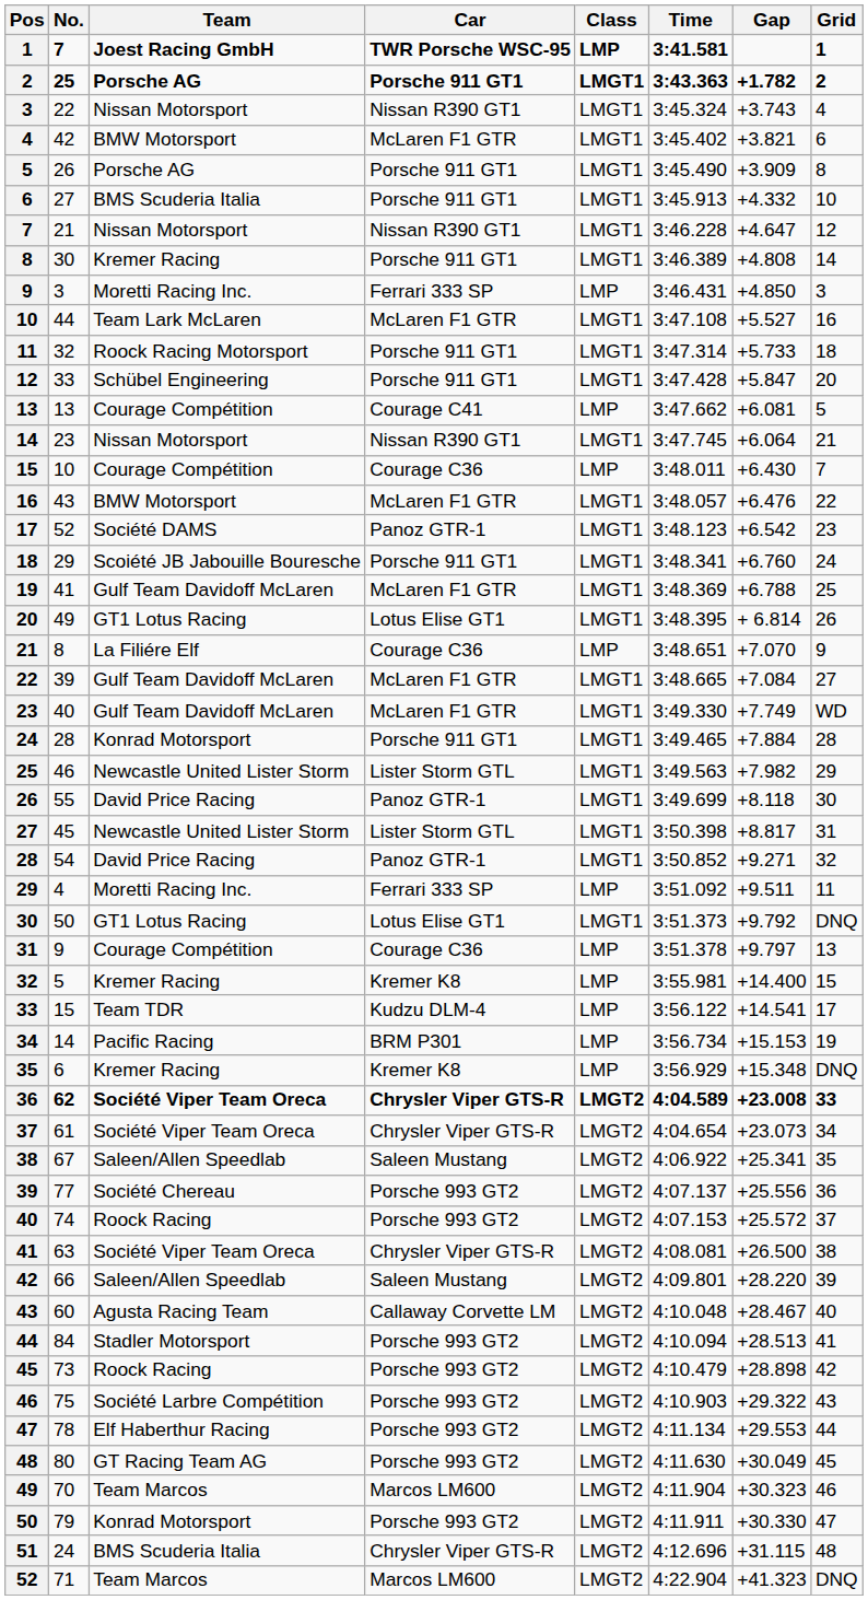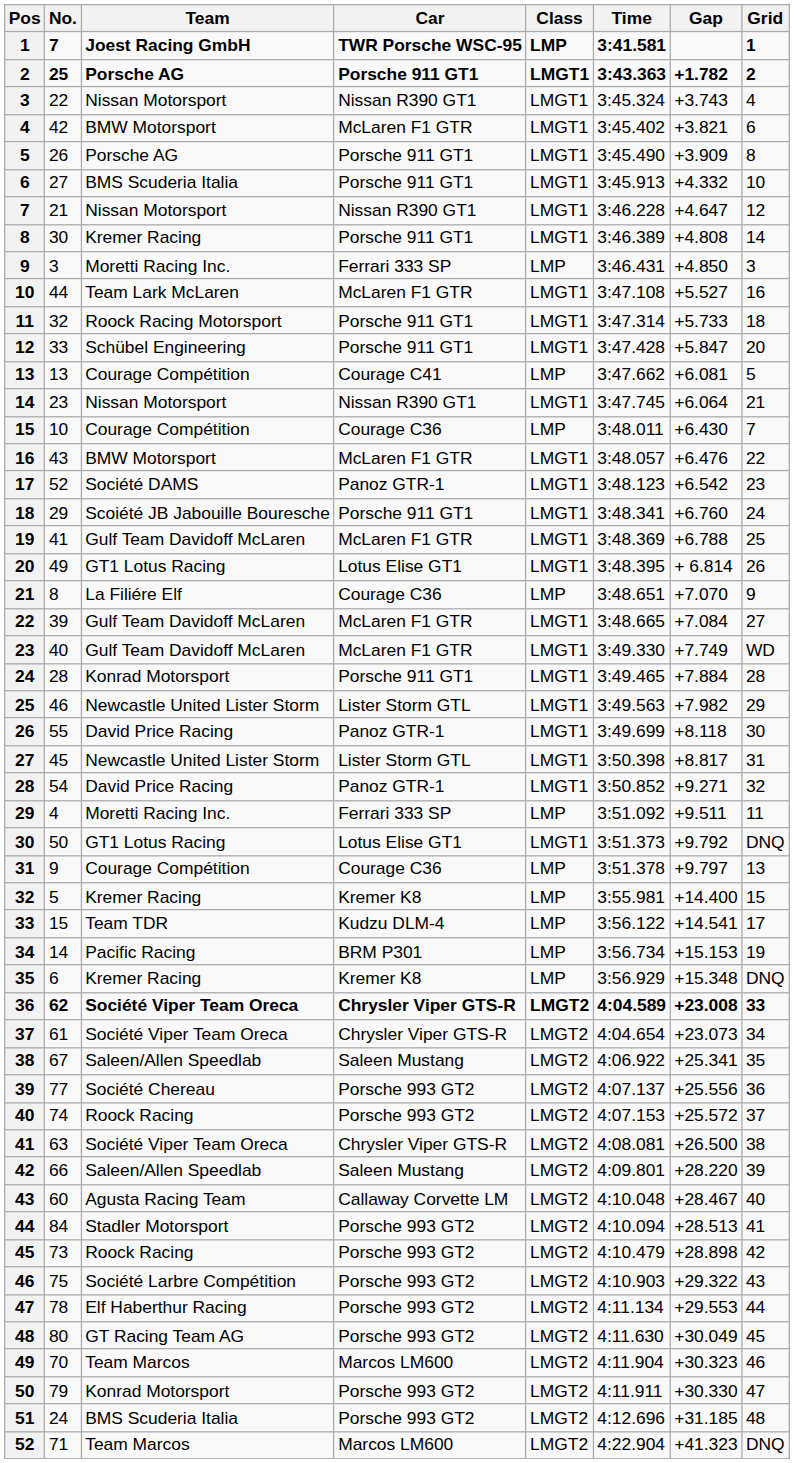 <table class="wikitable" style="font-size:85%;">
 <tr>
 <th>Pos</th>
 <th>No.</th>
 <th>Team</th>
 <th>Car</th>
 <th>Class</th>
 <th>Time</th>
 <th>Gap</th>
 <th>Grid</th>
 </tr>
 <tr style="font-weight:bold">
 <th>1</th>
 <td>7</td>
 <td>Joest Racing GmbH</td>
 <td>TWR Porsche WSC-95</td>
 <td>LMP</td>
 <td>3:41.581</td>
 <td></td>
 <td>1</td>
 </tr>
 <tr style="font-weight:bold">
 <th>2</th>
 <td>25</td>
 <td>Porsche AG</td>
 <td>Porsche 911 GT1</td>
 <td>LMGT1</td>
 <td>3:43.363</td>
 <td>+1.782</td>
 <td>2</td>
 </tr>
 <tr>
 <th>3</th>
 <td>22</td>
 <td>Nissan Motorsport</td>
 <td>Nissan R390 GT1</td>
 <td>LMGT1</td>
 <td>3:45.324</td>
 <td>+3.743</td>
 <td>4</td>
 </tr>
 <tr>
 <th>4</th>
 <td>42</td>
 <td>BMW Motorsport</td>
 <td>McLaren F1 GTR</td>
 <td>LMGT1</td>
 <td>3:45.402</td>
 <td>+3.821</td>
 <td>6</td>
 </tr>
 <tr>
 <th>5</th>
 <td>26</td>
 <td>Porsche AG</td>
 <td>Porsche 911 GT1</td>
 <td>LMGT1</td>
 <td>3:45.490</td>
 <td>+3.909</td>
 <td>8</td>
 </tr>
 <tr>
 <th>6</th>
 <td>27</td>
 <td>BMS Scuderia Italia</td>
 <td>Porsche 911 GT1</td>
 <td>LMGT1</td>
 <td>3:45.913</td>
 <td>+4.332</td>
 <td>10</td>
 </tr>
 <tr>
 <th>7</th>
 <td>21</td>
 <td>Nissan Motorsport</td>
 <td>Nissan R390 GT1</td>
 <td>LMGT1</td>
 <td>3:46.228</td>
 <td>+4.647</td>
 <td>12</td>
 </tr>
 <tr>
 <th>8</th>
 <td>30</td>
 <td>Kremer Racing</td>
 <td>Porsche 911 GT1</td>
 <td>LMGT1</td>
 <td>3:46.389</td>
 <td>+4.808</td>
 <td>14</td>
 </tr>
 <tr>
 <th>9</th>
 <td>3</td>
 <td>Moretti Racing Inc.</td>
 <td>Ferrari 333 SP</td>
 <td>LMP</td>
 <td>3:46.431</td>
 <td>+4.850</td>
 <td>3</td>
 </tr>
 <tr>
 <th>10</th>
 <td>44</td>
 <td>Team Lark McLaren</td>
 <td>McLaren F1 GTR</td>
 <td>LMGT1</td>
 <td>3:47.108</td>
 <td>+5.527</td>
 <td>16</td>
 </tr>
 <tr>
 <th>11</th>
 <td>32</td>
 <td>Roock Racing Motorsport</td>
 <td>Porsche 911 GT1</td>
 <td>LMGT1</td>
 <td>3:47.314</td>
 <td>+5.733</td>
 <td>18</td>
 </tr>
 <tr>
 <th>12</th>
 <td>33</td>
 <td>Schübel Engineering</td>
 <td>Porsche 911 GT1</td>
 <td>LMGT1</td>
 <td>3:47.428</td>
 <td>+5.847</td>
 <td>20</td>
 </tr>
 <tr>
 <th>13</th>
 <td>13</td>
 <td>Courage Compétition</td>
 <td>Courage C41</td>
 <td>LMP</td>
 <td>3:47.662</td>
 <td>+6.081</td>
 <td>5</td>
 </tr>
 <tr>
 <th>14</th>
 <td>23</td>
 <td>Nissan Motorsport</td>
 <td>Nissan R390 GT1</td>
 <td>LMGT1</td>
 <td>3:47.745</td>
 <td>+6.064</td>
 <td>21</td>
 </tr>
 <tr>
 <th>15</th>
 <td>10</td>
 <td>Courage Compétition</td>
 <td>Courage C36</td>
 <td>LMP</td>
 <td>3:48.011</td>
 <td>+6.430</td>
 <td>7</td>
 </tr>
 <tr>
 <th>16</th>
 <td>43</td>
 <td>BMW Motorsport</td>
 <td>McLaren F1 GTR</td>
 <td>LMGT1</td>
 <td>3:48.057</td>
 <td>+6.476</td>
 <td>22</td>
 </tr>
 <tr>
 <th>17</th>
 <td>52</td>
 <td>Société DAMS</td>
 <td>Panoz GTR-1</td>
 <td>LMGT1</td>
 <td>3:48.123</td>
 <td>+6.542</td>
 <td>23</td>
 </tr>
 <tr>
 <th>18</th>
 <td>29</td>
 <td>Scoiété JB Jabouille Bouresche</td>
 <td>Porsche 911 GT1</td>
 <td>LMGT1</td>
 <td>3:48.341</td>
 <td>+6.760</td>
 <td>24</td>
 </tr>
 <tr>
 <th>19</th>
 <td>41</td>
 <td>Gulf Team Davidoff McLaren</td>
 <td>McLaren F1 GTR</td>
 <td>LMGT1</td>
 <td>3:48.369</td>
 <td>+6.788</td>
 <td>25</td>
 </tr>
 <tr>
 <th>20</th>
 <td>49</td>
 <td>GT1 Lotus Racing</td>
 <td>Lotus Elise GT1</td>
 <td>LMGT1</td>
 <td>3:48.395</td>
 <td>+ 6.814</td>
 <td>26</td>
 </tr>
 <tr>
 <th>21</th>
 <td>8</td>
 <td>La Filiére Elf</td>
 <td>Courage C36</td>
 <td>LMP</td>
 <td>3:48.651</td>
 <td>+7.070</td>
 <td>9</td>
 </tr>
 <tr>
 <th>22</th>
 <td>39</td>
 <td>Gulf Team Davidoff McLaren</td>
 <td>McLaren F1 GTR</td>
 <td>LMGT1</td>
 <td>3:48.665</td>
 <td>+7.084</td>
 <td>27</td>
 </tr>
 <tr>
 <th>23</th>
 <td>40</td>
 <td>Gulf Team Davidoff McLaren</td>
 <td>McLaren F1 GTR</td>
 <td>LMGT1</td>
 <td>3:49.330</td>
 <td>+7.749</td>
 <td>WD</td>
 </tr>
 <tr>
 <th>24</th>
 <td>28</td>
 <td>Konrad Motorsport</td>
 <td>Porsche 911 GT1</td>
 <td>LMGT1</td>
 <td>3:49.465</td>
 <td>+7.884</td>
 <td>28</td>
 </tr>
 <tr>
 <th>25</th>
 <td>46</td>
 <td>Newcastle United Lister Storm</td>
 <td>Lister Storm GTL</td>
 <td>LMGT1</td>
 <td>3:49.563</td>
 <td>+7.982</td>
 <td>29</td>
 </tr>
 <tr>
 <th>26</th>
 <td>55</td>
 <td>David Price Racing</td>
 <td>Panoz GTR-1</td>
 <td>LMGT1</td>
 <td>3:49.699</td>
 <td>+8.118</td>
 <td>30</td>
 </tr>
 <tr>
 <th>27</th>
 <td>45</td>
 <td>Newcastle United Lister Storm</td>
 <td>Lister Storm GTL</td>
 <td>LMGT1</td>
 <td>3:50.398</td>
 <td>+8.817</td>
 <td>31</td>
 </tr>
 <tr>
 <th>28</th>
 <td>54</td>
 <td>David Price Racing</td>
 <td>Panoz GTR-1</td>
 <td>LMGT1</td>
 <td>3:50.852</td>
 <td>+9.271</td>
 <td>32</td>
 </tr>
 <tr>
 <th>29</th>
 <td>4</td>
 <td>Moretti Racing Inc.</td>
 <td>Ferrari 333 SP</td>
 <td>LMP</td>
 <td>3:51.092</td>
 <td>+9.511</td>
 <td>11</td>
 </tr>
 <tr>
 <th>30</th>
 <td>50</td>
 <td>GT1 Lotus Racing</td>
 <td>Lotus Elise GT1</td>
 <td>LMGT1</td>
 <td>3:51.373</td>
 <td>+9.792</td>
 <td>DNQ</td>
 </tr>
 <tr>
 <th>31</th>
 <td>9</td>
 <td>Courage Compétition</td>
 <td>Courage C36</td>
 <td>LMP</td>
 <td>3:51.378</td>
 <td>+9.797</td>
 <td>13</td>
 </tr>
 <tr>
 <th>32</th>
 <td>5</td>
 <td>Kremer Racing</td>
 <td>Kremer K8</td>
 <td>LMP</td>
 <td>3:55.981</td>
 <td>+14.400</td>
 <td>15</td>
 </tr>
 <tr>
 <th>33</th>
 <td>15</td>
 <td>Team TDR</td>
 <td>Kudzu DLM-4</td>
 <td>LMP</td>
 <td>3:56.122</td>
 <td>+14.541</td>
 <td>17</td>
 </tr>
 <tr>
 <th>34</th>
 <td>14</td>
 <td>Pacific Racing</td>
 <td>BRM P301</td>
 <td>LMP</td>
 <td>3:56.734</td>
 <td>+15.153</td>
 <td>19</td>
 </tr>
 <tr>
 <th>35</th>
 <td>6</td>
 <td>Kremer Racing</td>
 <td>Kremer K8</td>
 <td>LMP</td>
 <td>3:56.929</td>
 <td>+15.348</td>
 <td>DNQ</td>
 </tr>
 <tr style="font-weight:bold">
 <th>36</th>
 <td>62</td>
 <td>Société Viper Team Oreca</td>
 <td>Chrysler Viper GTS-R</td>
 <td>LMGT2</td>
 <td>4:04.589</td>
 <td>+23.008</td>
 <td>33</td>
 </tr>
 <tr>
 <th>37</th>
 <td>61</td>
 <td>Société Viper Team Oreca</td>
 <td>Chrysler Viper GTS-R</td>
 <td>LMGT2</td>
 <td>4:04.654</td>
 <td>+23.073</td>
 <td>34</td>
 </tr>
 <tr>
 <th>38</th>
 <td>67</td>
 <td>Saleen/Allen Speedlab</td>
 <td>Saleen Mustang</td>
 <td>LMGT2</td>
 <td>4:06.922</td>
 <td>+25.341</td>
 <td>35</td>
 </tr>
 <tr>
 <th>39</th>
 <td>77</td>
 <td>Société Chereau</td>
 <td>Porsche 993 GT2</td>
 <td>LMGT2</td>
 <td>4:07.137</td>
 <td>+25.556</td>
 <td>36</td>
 </tr>
 <tr>
 <th>40</th>
 <td>74</td>
 <td>Roock Racing</td>
 <td>Porsche 993 GT2</td>
 <td>LMGT2</td>
 <td>4:07.153</td>
 <td>+25.572</td>
 <td>37</td>
 </tr>
 <tr>
 <th>41</th>
 <td>63</td>
 <td>Société Viper Team Oreca</td>
 <td>Chrysler Viper GTS-R</td>
 <td>LMGT2</td>
 <td>4:08.081</td>
 <td>+26.500</td>
 <td>38</td>
 </tr>
 <tr>
 <th>42</th>
 <td>66</td>
 <td>Saleen/Allen Speedlab</td>
 <td>Saleen Mustang</td>
 <td>LMGT2</td>
 <td>4:09.801</td>
 <td>+28.220</td>
 <td>39</td>
 </tr>
 <tr>
 <th>43</th>
 <td>60</td>
 <td>Agusta Racing Team</td>
 <td>Callaway Corvette LM</td>
 <td>LMGT2</td>
 <td>4:10.048</td>
 <td>+28.467</td>
 <td>40</td>
 </tr>
 <tr>
 <th>44</th>
 <td>84</td>
 <td>Stadler Motorsport</td>
 <td>Porsche 993 GT2</td>
 <td>LMGT2</td>
 <td>4:10.094</td>
 <td>+28.513</td>
 <td>41</td>
 </tr>
 <tr>
 <th>45</th>
 <td>73</td>
 <td>Roock Racing</td>
 <td>Porsche 993 GT2</td>
 <td>LMGT2</td>
 <td>4:10.479</td>
 <td>+28.898</td>
 <td>42</td>
 </tr>
 <tr>
 <th>46</th>
 <td>75</td>
 <td>Société Larbre Compétition</td>
 <td>Porsche 993 GT2</td>
 <td>LMGT2</td>
 <td>4:10.903</td>
 <td>+29.322</td>
 <td>43</td>
 </tr>
 <tr>
 <th>47</th>
 <td>78</td>
 <td>Elf Haberthur Racing</td>
 <td>Porsche 993 GT2</td>
 <td>LMGT2</td>
 <td>4:11.134</td>
 <td>+29.553</td>
 <td>44</td>
 </tr>
 <tr>
 <th>48</th>
 <td>80</td>
 <td>GT Racing Team AG</td>
 <td>Porsche 993 GT2</td>
 <td>LMGT2</td>
 <td>4:11.630</td>
 <td>+30.049</td>
 <td>45</td>
 </tr>
 <tr>
 <th>49</th>
 <td>70</td>
 <td>Team Marcos</td>
 <td>Marcos LM600</td>
 <td>LMGT2</td>
 <td>4:11.904</td>
 <td>+30.323</td>
 <td>46</td>
 </tr>
 <tr>
 <th>50</th>
 <td>79</td>
 <td>Konrad Motorsport</td>
 <td>Porsche 993 GT2</td>
 <td>LMGT2</td>
 <td>4:11.911</td>
 <td>+30.330</td>
 <td>47</td>
 </tr>
 <tr>
 <th>51</th>
 <td>24</td>
 <td>BMS Scuderia Italia</td>
-<td>Chrysler Viper GTS-R</td>
+<td>Porsche 993 GT2</td>
 <td>LMGT2</td>
 <td>4:12.696</td>
-<td>+31.115</td>
+<td>+31.185</td>
 <td>48</td>
 </tr>
 <tr>
 <th>52</th>
 <td>71</td>
 <td>Team Marcos</td>
 <td>Marcos LM600</td>
 <td>LMGT2</td>
 <td>4:22.904</td>
 <td>+41.323</td>
 <td>DNQ</td>
 </tr>
 </table>
